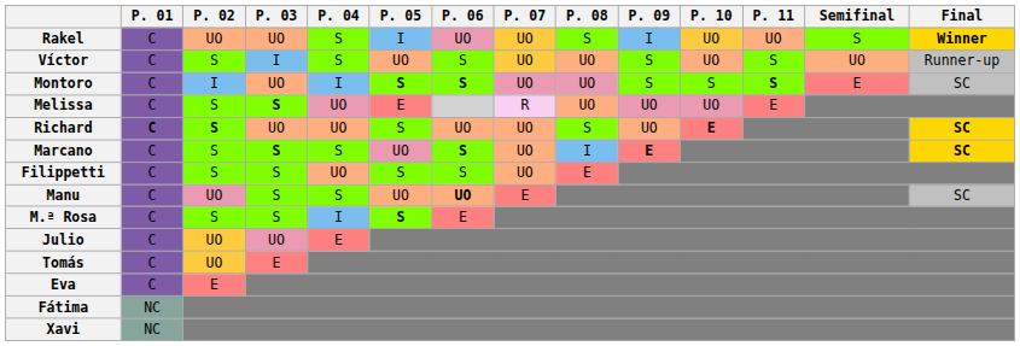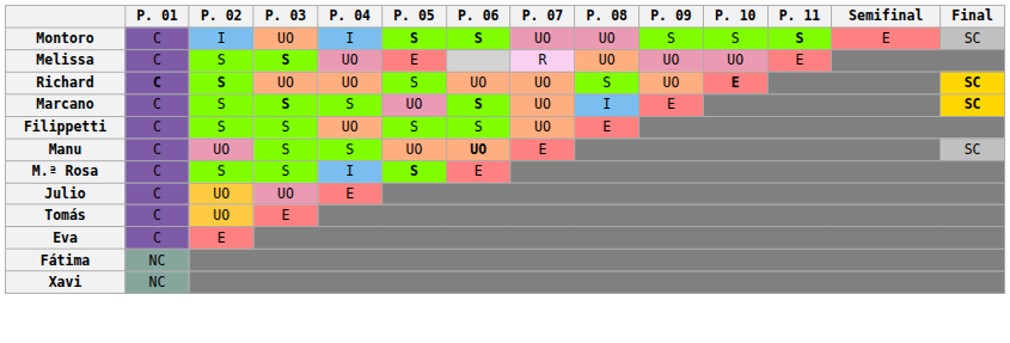 <table class="wikitable center" style="font-size:95%; width:900px; text-align:center">
 <tr>
 <th></th>
 <th>P. 01</th>
 <th>P. 02</th>
 <th>P. 03</th>
 <th>P. 04</th>
 <th>P. 05</th>
 <th>P. 06</th>
 <th>P. 07</th>
 <th>P. 08</th>
 <th>P. 09</th>
 <th>P. 10</th>
 <th>P. 11</th>
 <th>Semifinal</th>
 <th>Final</th>
-</tr>
-<tr>
-<th>Rakel</th>
-<td bgcolor="#7D5BA6">C</td>
-<td bgcolor="#FFAE80">UO</td>
-<td bgcolor="#FFAE80">UO</td>
-<td bgcolor="#80FF00">S</td>
-<td bgcolor="#79BEEE">I</td>
-<td bgcolor="#EA9AB2">UO</td>
-<td bgcolor="#FDCA40">UO</td>
-<td bgcolor="#80FF00">S</td>
-<td bgcolor="#79BEEE">I</td>
-<td bgcolor="#FDCA40">UO</td>
-<td bgcolor="#FFAE80">UO</td>
-<td bgcolor="#80FF00">S</td>
-<td bgcolor="gold"><strong>Winner</strong></td>
-</tr>
-<tr>
-<th>Víctor</th>
-<td bgcolor="#7D5BA6">C</td>
-<td bgcolor="#80FF00">S</td>
-<td bgcolor="#79BEEE">I</td>
-<td bgcolor="#80FF00">S</td>
-<td bgcolor="#FFAE80">UO</td>
-<td bgcolor="#80FF00">S</td>
-<td bgcolor="#FDCA40">UO</td>
-<td bgcolor="#FFAE80">UO</td>
-<td bgcolor="#80FF00">S</td>
-<td bgcolor="#FFAE80">UO</td>
-<td bgcolor="#80FF00">S</td>
-<td bgcolor="#FFAE80">UO</td>
-<td bgcolor="silver">Runner-up</td>
 </tr>
 <tr>
 <th>Montoro</th>
 <td bgcolor="#7D5BA6">C</td>
 <td bgcolor="#79BEEE">I</td>
 <td bgcolor="#FFAE80">UO</td>
 <td bgcolor="#79BEEE">I</td>
 <td bgcolor="#80FF00"><strong>S</strong></td>
 <td bgcolor="#80FF00"><strong>S</strong></td>
 <td bgcolor="#EA9AB2">UO</td>
 <td bgcolor="#EA9AB2">UO</td>
 <td bgcolor="#80FF00">S</td>
 <td bgcolor="#80FF00">S</td>
 <td bgcolor="#80FF00"><strong>S</strong></td>
 <td bgcolor="#FF8080">E</td>
 <td bgcolor="silver">SC</td>
 </tr>
 <tr>
 <th>Melissa</th>
 <td bgcolor="#7D5BA6">C</td>
 <td bgcolor="#80FF00">S</td>
 <td bgcolor="#80FF00"><strong>S</strong></td>
 <td bgcolor="#EA9AB2">UO</td>
 <td bgcolor="#FF8080">E</td>
 <td bgcolor="lightgrey"></td>
 <td bgcolor="#F9CFF2">R</td>
 <td bgcolor="#FFAE80">UO</td>
 <td bgcolor="#EA9AB2">UO</td>
 <td bgcolor="#EA9AB2">UO</td>
 <td bgcolor="#FF8080">E</td>
 <td colspan="2" bgcolor="gray"></td>
 </tr>
 <tr>
 <th>Richard</th>
 <td bgcolor="#7D5BA6"><strong>C</strong></td>
 <td bgcolor="#80FF00"><strong>S</strong></td>
 <td bgcolor="#FFAE80">UO</td>
 <td bgcolor="#FFAE80">UO</td>
 <td bgcolor="#80FF00">S</td>
 <td bgcolor="#FFAE80">UO</td>
 <td bgcolor="#FFAE80">UO</td>
 <td bgcolor="#80FF00">S</td>
 <td bgcolor="#FFAE80">UO</td>
 <td bgcolor="#FF8080"><strong>E</strong></td>
 <td colspan="2" bgcolor="gray"></td>
 <td bgcolor="gold"><strong>SC</strong></td>
 </tr>
 <tr>
 <th>Marcano</th>
 <td bgcolor="#7D5BA6">C</td>
 <td bgcolor="#80FF00">S</td>
 <td bgcolor="#80FF00"><strong>S</strong></td>
 <td bgcolor="#80FF00">S</td>
 <td bgcolor="#EA9AB2">UO</td>
 <td bgcolor="#80FF00"><strong>S</strong></td>
 <td bgcolor="#FFAE80">UO</td>
 <td bgcolor="#79BEEE">I</td>
-<td bgcolor="#FF8080"><strong>E</strong></td>
+<td bgcolor="#FF8080">E</td>
 <td colspan="3" bgcolor="gray"></td>
 <td bgcolor="gold"><strong>SC</strong></td>
 </tr>
 <tr>
 <th>Filippetti</th>
 <td bgcolor="#7D5BA6">C</td>
 <td bgcolor="#80FF00">S</td>
 <td bgcolor="#80FF00">S</td>
 <td bgcolor="#FFAE80">UO</td>
 <td bgcolor="#80FF00">S</td>
 <td bgcolor="#80FF00">S</td>
 <td bgcolor="#FFAE80">UO</td>
 <td bgcolor="#FF8080">E</td>
 <td colspan="5" bgcolor="gray"></td>
 </tr>
 <tr>
 <th>Manu</th>
 <td bgcolor="#7D5BA6">C</td>
 <td bgcolor="#EA9AB2">UO</td>
 <td bgcolor="#80FF00">S</td>
 <td bgcolor="#80FF00">S</td>
 <td bgcolor="#FFAE80">UO</td>
 <td bgcolor="#FFAE80"><strong>UO</strong></td>
 <td bgcolor="#FF8080">E</td>
 <td colspan="5" bgcolor="gray"></td>
 <td bgcolor="silver">SC</td>
 </tr>
 <tr>
 <th>M.ª Rosa</th>
 <td bgcolor="#7D5BA6">C</td>
 <td bgcolor="#80FF00">S</td>
 <td bgcolor="#80FF00">S</td>
 <td bgcolor="#79BEEE">I</td>
 <td bgcolor="#80FF00"><strong>S</strong></td>
 <td bgcolor="#FF8080">E</td>
 <td colspan="7" bgcolor="gray"></td>
 </tr>
 <tr>
 <th>Julio</th>
 <td bgcolor="#7D5BA6">C</td>
 <td bgcolor="#FDCA40">UO</td>
 <td bgcolor="#EA9AB2">UO</td>
 <td bgcolor="#FF8080">E</td>
 <td colspan="9" bgcolor="gray"></td>
 </tr>
 <tr>
 <th>Tomás</th>
 <td bgcolor="#7D5BA6">C</td>
 <td bgcolor="#FDCA40">UO</td>
 <td bgcolor="#FF8080">E</td>
 <td colspan="10" bgcolor="gray"></td>
 </tr>
 <tr>
 <th>Eva</th>
 <td bgcolor="#7D5BA6">C</td>
 <td bgcolor="#FF8080">E</td>
 <td colspan="11" bgcolor="gray"></td>
 </tr>
 <tr>
 <th>Fátima</th>
 <td bgcolor="#86A59C">NC</td>
 <td colspan="12" bgcolor="gray"></td>
 </tr>
 <tr>
 <th>Xavi</th>
 <td bgcolor="#86A59C">NC</td>
 <td colspan="12" bgcolor="gray"></td>
 </tr>
 </table>
